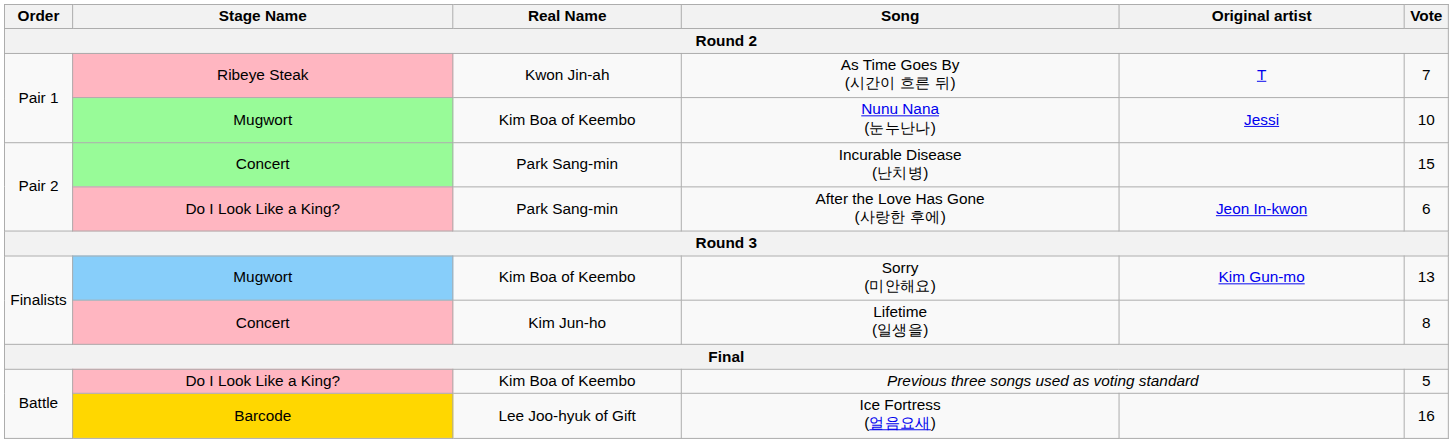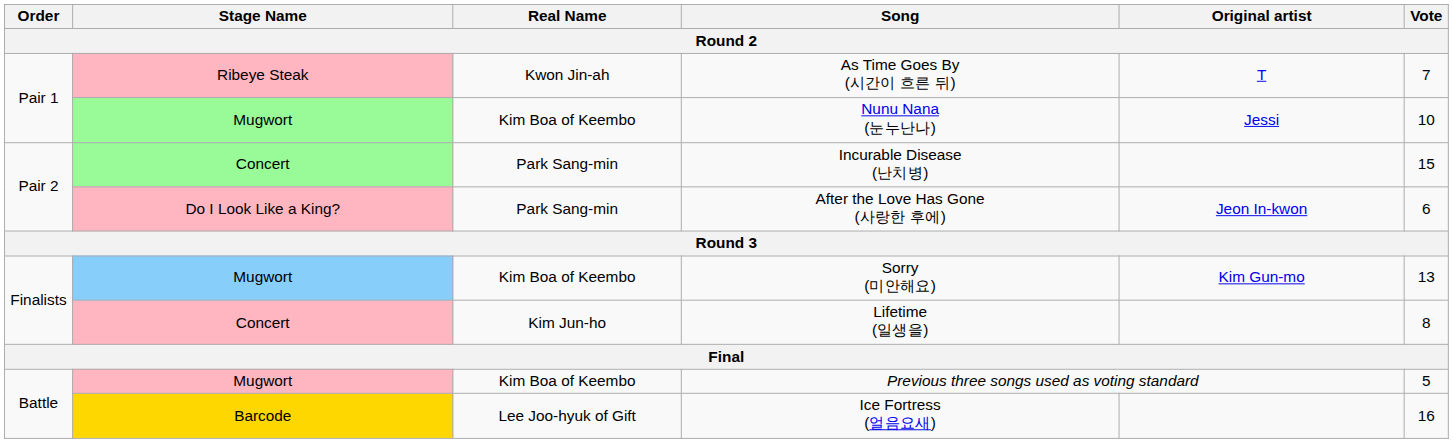 <table class="wikitable" style="text-align:center; width:95%;">
 <tr>
 <th style="width:1%;">Order</th>
 <th style="width:20%;">Stage Name</th>
 <th style="width:12%;">Real Name</th>
 <th style="width:23%;">Song</th>
 <th style="width:15%;">Original artist</th>
 <th style="width:1%;">Vote</th>
 </tr>
 <tr>
 <th colspan=6>Round 2</th>
 </tr>
 <tr>
 <td rowspan=2>Pair 1</td>
 <td bgcolor="lightpink">Ribeye Steak</td>
 <td>Kwon Jin-ah</td>
 <td>As Time Goes By<br>(시간이 흐른 뒤)</td>
 <td><a href='#'>T</a></td>
 <td>7</td>
 </tr>
 <tr>
 <td bgcolor="palegreen">Mugwort</td>
 <td>Kim Boa of Keembo</td>
 <td><a href='#'>Nunu Nana</a><br>(눈누난나)</td>
 <td><a href='#'>Jessi</a></td>
 <td>10</td>
 </tr>
 <tr>
 <td rowspan=2>Pair 2</td>
 <td bgcolor="palegreen">Concert</td>
 <td>Park Sang-min</td>
 <td>Incurable Disease<br>(난치병)</td>
 <td></td>
 <td>15</td>
 </tr>
 <tr>
 <td bgcolor="lightpink">Do I Look Like a King?</td>
 <td>Park Sang-min</td>
 <td>After the Love Has Gone<br>(사랑한 후에)</td>
 <td><a href='#'>Jeon In-kwon</a></td>
 <td>6</td>
 </tr>
 <tr>
 <th colspan=6>Round 3</th>
 </tr>
 <tr>
 <td rowspan=2>Finalists</td>
 <td bgcolor="lightskyblue">Mugwort</td>
 <td>Kim Boa of Keembo</td>
 <td>Sorry<br>(미안해요)</td>
 <td><a href='#'>Kim Gun-mo</a></td>
 <td>13</td>
 </tr>
 <tr>
 <td bgcolor="lightpink">Concert</td>
 <td>Kim Jun-ho</td>
 <td>Lifetime<br>(일생을)</td>
 <td></td>
 <td>8</td>
 </tr>
 <tr>
 <th colspan=6>Final</th>
 </tr>
 <tr>
 <td rowspan=2>Battle</td>
-<td bgcolor="lightpink">Do I Look Like a King?</td>
+<td bgcolor="lightpink">Mugwort</td>
 <td>Kim Boa of Keembo</td>
 <td colspan=2><em>Previous three songs used as voting standard</em></td>
 <td>5</td>
 </tr>
 <tr>
 <td bgcolor="gold">Barcode</td>
 <td>Lee Joo-hyuk of Gift</td>
 <td>Ice Fortress<br>(<a href='#'>얼음요새</a>)</td>
 <td></td>
 <td>16</td>
 </tr>
 </table>
